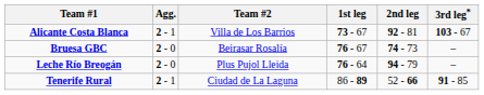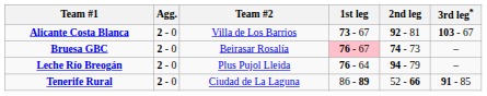 <table class=wikitable style="text-align:center">
 <tr>
 <th width=220>Team #1</th>
 <th width=20>Agg.</th>
 <th width=220>Team #2</th>
 <th width=70>1st leg</th>
 <th width=70>2nd leg</th>
 <th width=70>3rd leg<sup>*</sup></th>
 </tr>
 <tr>
 <td align=center><strong><a href='#'>Alicante Costa Blanca</a></strong></td>
-<td><strong>2</strong> - 1</td>
+<td><strong>2</strong> - 0</td>
 <td><a href='#'>Villa de Los Barrios</a></td>
 <td><strong>73</strong> - 67</td>
 <td><strong>92</strong> - 81</td>
 <td><strong>103</strong> - 67</td>
 </tr>
 <tr>
 <td align=center><strong><a href='#'>Bruesa GBC</a></strong></td>
 <td><strong>2</strong> - 0</td>
 <td><a href='#'>Beirasar Rosalía</a></td>
-<td><strong>76</strong> - 67</td>
+<td style="background: pink;"><strong>76</strong> - 67</td>
 <td><strong>74</strong> - 73</td>
 <td>–</td>
 </tr>
 <tr>
 <td align=center><strong><a href='#'>Leche Río Breogán</a></strong></td>
 <td><strong>2</strong> - 0</td>
 <td><a href='#'>Plus Pujol Lleida</a></td>
 <td><strong>76</strong> - 64</td>
 <td><strong>94</strong> - 79</td>
 <td>–</td>
 </tr>
 <tr>
 <td align=center><strong><a href='#'>Tenerife Rural</a></strong></td>
-<td><strong>2</strong> - 1</td>
+<td><strong>2</strong> - 0</td>
 <td><a href='#'>Ciudad de La Laguna</a></td>
 <td>86 - <strong>89</strong></td>
 <td>52 - <strong>66</strong></td>
 <td><strong>91</strong> - 85</td>
 </tr>
 </table>
